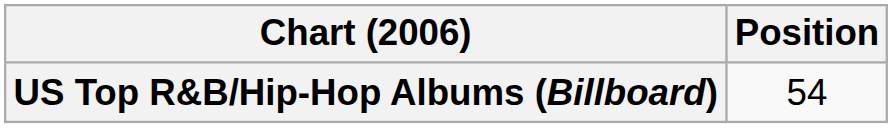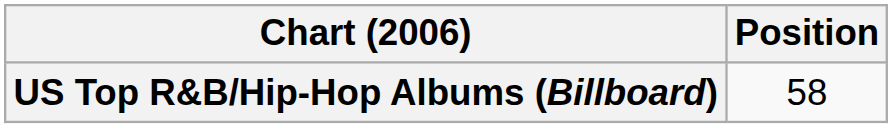 <table class="wikitable plainrowheaders" style="text-align:center">
 <tr>
 <th>Chart (2006)</th>
 <th>Position</th>
 </tr>
 <tr>
 <th scope="row">US Top R&B/Hip-Hop Albums (<em>Billboard</em>)</th>
-<td>54</td>
+<td>58</td>
 </tr>
 </table>
